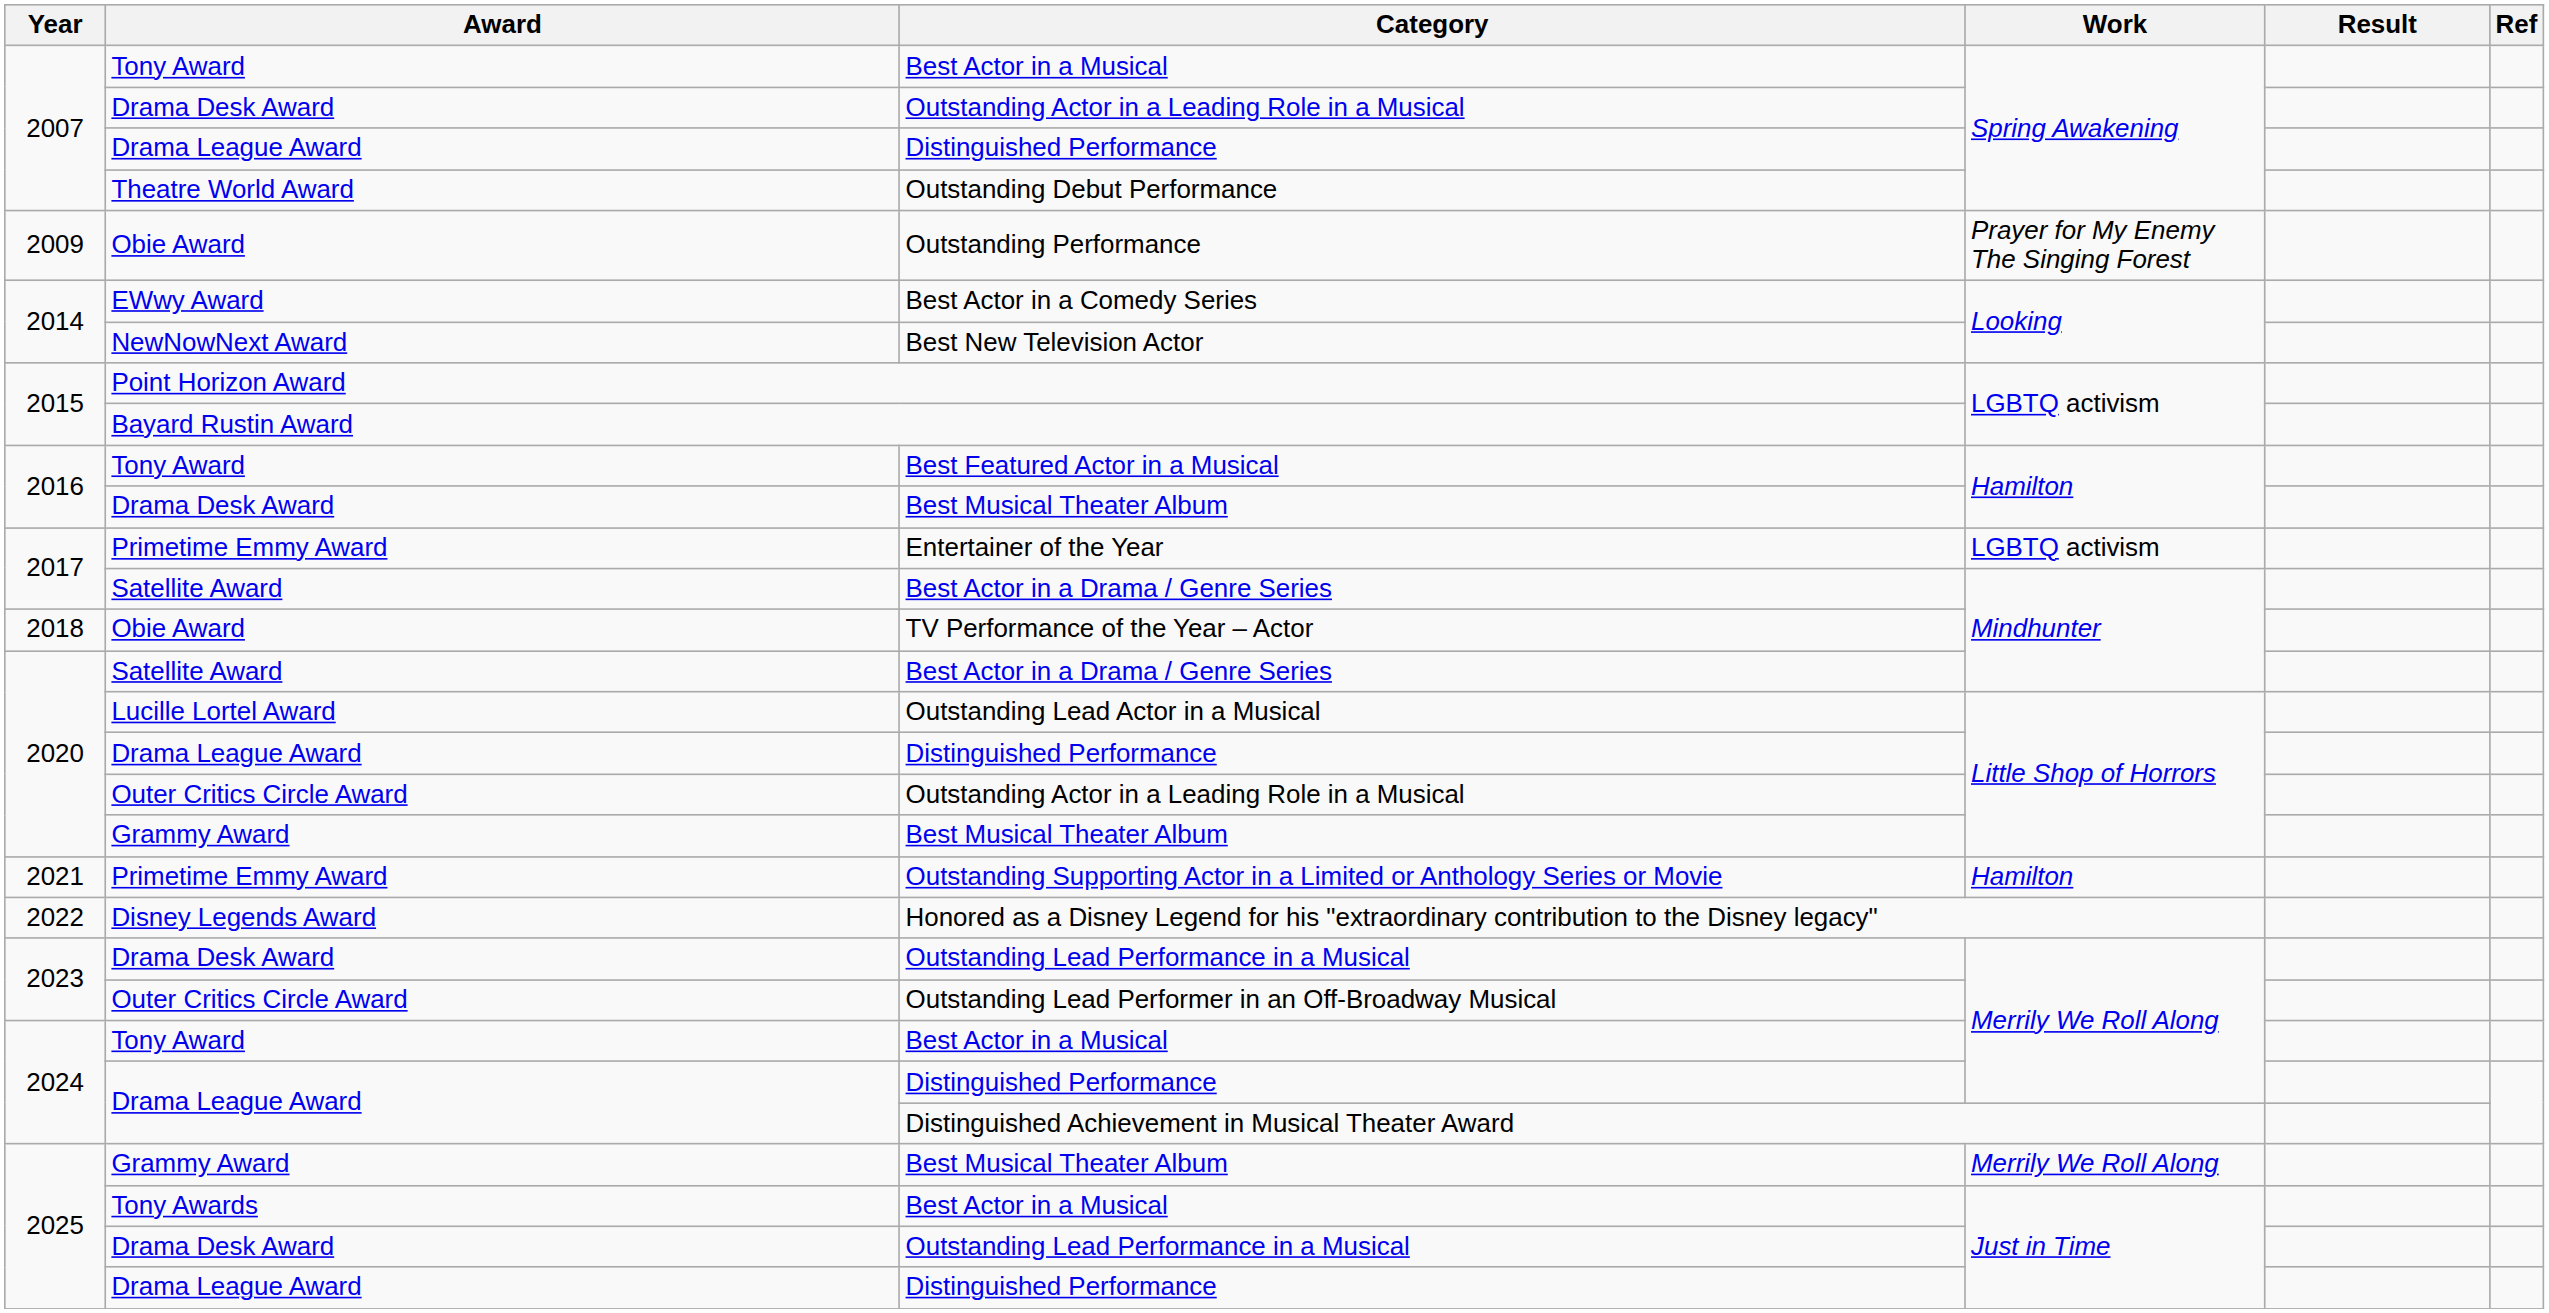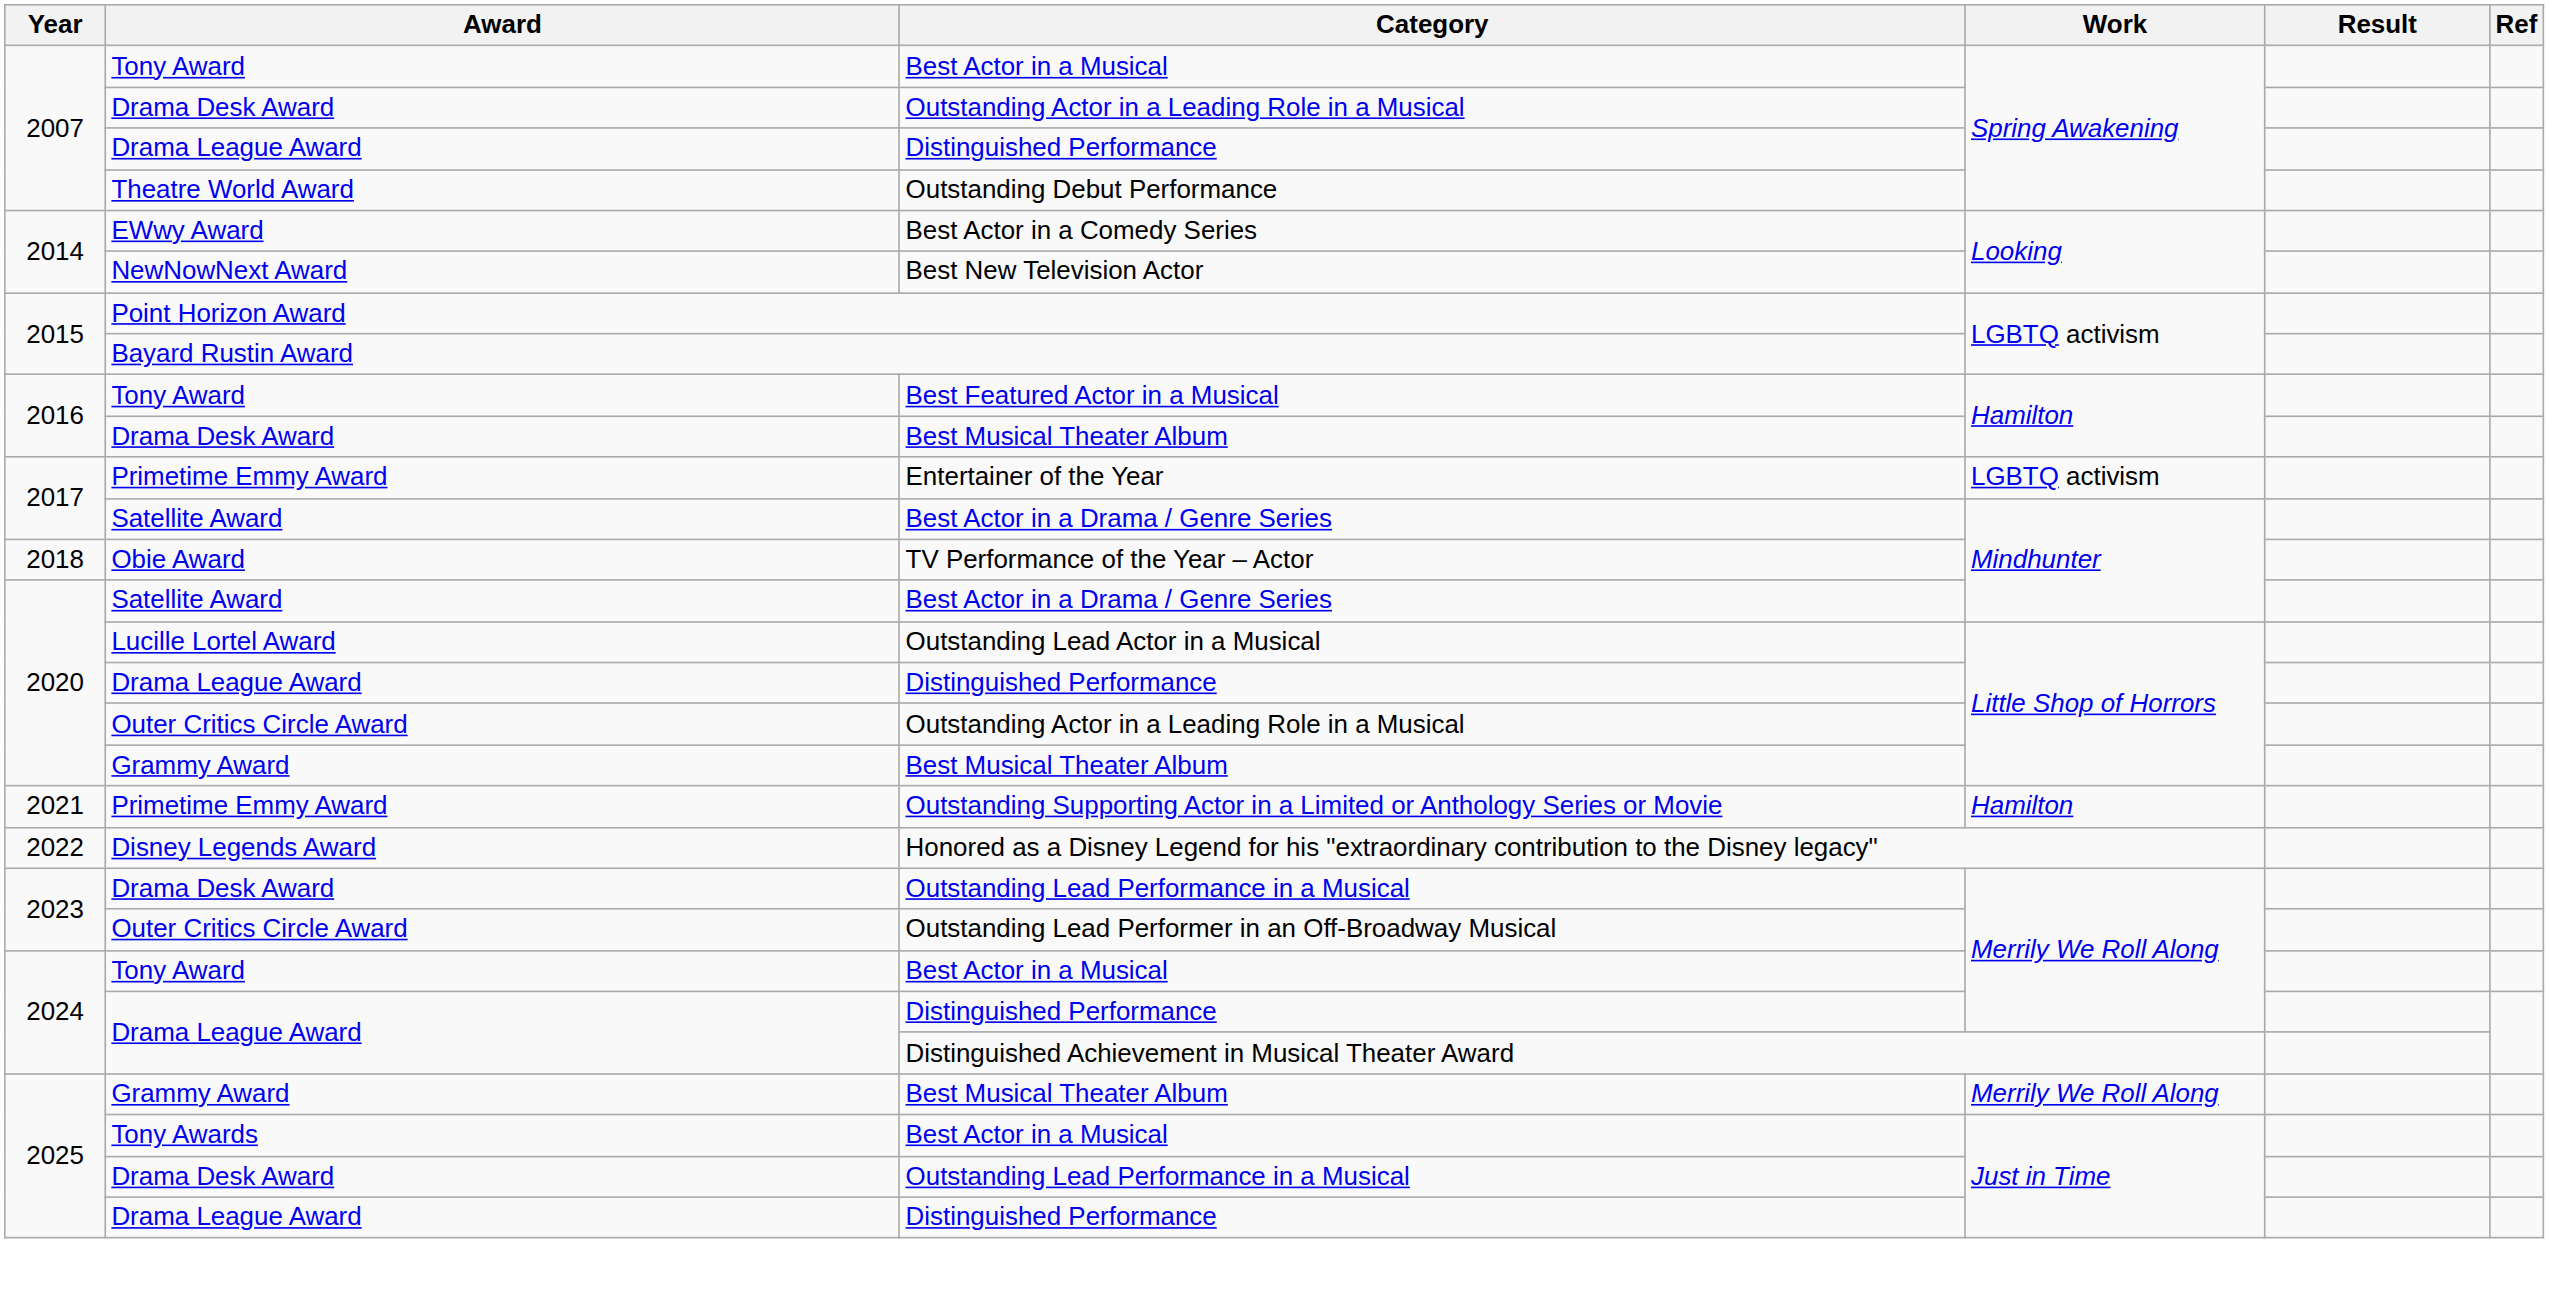 <table class="wikitable sortable">
 <tr>
 <th width=4% class=unsortable>Year</th>
 <th width=32%>Award</th>
 <th width=43% class=unsortable>Category</th>
 <th width=12% class=unsortable>Work</th>
 <th width=9%>Result</th>
 <th class="unsortable">Ref</th>
 </tr>
 <tr>
 <td rowspan=4 align=center>2007</td>
 <td><a href='#'>Tony Award</a></td>
 <td><a href='#'>Best Actor in a Musical</a></td>
 <td rowspan=4><em><a href='#'>Spring Awakening</a></em></td>
 <td></td>
 <td></td>
 </tr>
 <tr>
 <td><a href='#'>Drama Desk Award</a></td>
 <td><a href='#'>Outstanding Actor in a Leading Role in a Musical</a></td>
 <td></td>
 <td></td>
 </tr>
 <tr>
 <td><a href='#'>Drama League Award</a></td>
 <td><a href='#'>Distinguished Performance</a></td>
 <td></td>
 <td></td>
 </tr>
 <tr>
 <td><a href='#'>Theatre World Award</a></td>
 <td>Outstanding Debut Performance</td>
-<td></td>
-<td></td>
-</tr>
-<tr>
-<td align=center>2009</td>
-<td><a href='#'>Obie Award</a></td>
-<td>Outstanding Performance</td>
-<td><em>Prayer for My Enemy</em><br><em>The Singing Forest</em></td>
 <td></td>
 <td></td>
 </tr>
 <tr>
 <td rowspan="2" align=center>2014</td>
 <td><a href='#'>EWwy Award</a></td>
 <td>Best Actor in a Comedy Series</td>
 <td rowspan="2"><em><a href='#'>Looking</a></em></td>
 <td></td>
 <td></td>
 </tr>
 <tr>
 <td><a href='#'>NewNowNext Award</a></td>
 <td>Best New Television Actor</td>
 <td></td>
 <td></td>
 </tr>
 <tr>
 <td rowspan="2" align=center>2015</td>
 <td colspan="2"><a href='#'>Point Horizon Award</a></td>
 <td rowspan="2"><a href='#'>LGBTQ</a> activism</td>
 <td></td>
 <td></td>
 </tr>
 <tr>
 <td colspan=2><a href='#'>Bayard Rustin Award</a></td>
 <td></td>
 <td></td>
 </tr>
 <tr>
 <td rowspan=2 align=center>2016</td>
 <td><a href='#'>Tony Award</a></td>
 <td><a href='#'>Best Featured Actor in a Musical</a></td>
 <td rowspan=2><em><a href='#'>Hamilton</a></em></td>
 <td></td>
 <td></td>
 </tr>
 <tr>
 <td><a href='#'>Drama Desk Award</a></td>
 <td><a href='#'>Best Musical Theater Album</a></td>
 <td></td>
 <td></td>
 </tr>
 <tr>
 <td rowspan=2 align=center>2017</td>
 <td><a href='#'>Primetime Emmy Award</a></td>
 <td>Entertainer of the Year</td>
 <td><a href='#'>LGBTQ</a> activism</td>
 <td></td>
 <td></td>
 </tr>
 <tr>
 <td><a href='#'>Satellite Award</a></td>
 <td><a href='#'>Best Actor in a Drama / Genre Series</a></td>
 <td rowspan=3><em><a href='#'>Mindhunter</a></em></td>
 <td></td>
 <td></td>
 </tr>
 <tr>
 <td align=center>2018</td>
 <td><a href='#'>Obie Award</a></td>
 <td>TV Performance of the Year – Actor</td>
 <td></td>
 <td></td>
 </tr>
 <tr>
 <td rowspan=5 align=center>2020</td>
 <td><a href='#'>Satellite Award</a></td>
 <td><a href='#'>Best Actor in a Drama / Genre Series</a></td>
 <td></td>
 <td></td>
 </tr>
 <tr>
 <td><a href='#'>Lucille Lortel Award</a></td>
 <td>Outstanding Lead Actor in a Musical</td>
 <td rowspan=4><em><a href='#'>Little Shop of Horrors</a></em></td>
 <td></td>
 <td></td>
 </tr>
 <tr>
 <td><a href='#'>Drama League Award</a></td>
 <td><a href='#'>Distinguished Performance</a></td>
 <td></td>
 <td></td>
 </tr>
 <tr>
 <td><a href='#'>Outer Critics Circle Award</a></td>
 <td>Outstanding Actor in a Leading Role in a Musical</td>
 <td></td>
 <td></td>
 </tr>
 <tr>
 <td><a href='#'>Grammy Award</a></td>
 <td><a href='#'>Best Musical Theater Album</a></td>
 <td></td>
 <td></td>
 </tr>
 <tr>
 <td align=center>2021</td>
 <td><a href='#'>Primetime Emmy Award</a></td>
 <td><a href='#'>Outstanding Supporting Actor in a Limited or Anthology Series or Movie</a></td>
 <td><em><a href='#'>Hamilton</a></em></td>
 <td></td>
 <td></td>
 </tr>
 <tr>
 <td align=center>2022</td>
 <td><a href='#'>Disney Legends Award</a></td>
 <td colspan=2>Honored as a Disney Legend for his "extraordinary contribution to the Disney legacy"</td>
 <td></td>
 <td></td>
 </tr>
 <tr>
 <td rowspan=2 align=center>2023</td>
 <td><a href='#'>Drama Desk Award</a></td>
 <td><a href='#'>Outstanding Lead Performance in a Musical</a></td>
 <td rowspan="4"><em><a href='#'>Merrily We Roll Along</a></em></td>
 <td></td>
 <td></td>
 </tr>
 <tr>
 <td><a href='#'>Outer Critics Circle Award</a></td>
 <td>Outstanding Lead Performer in an Off-Broadway Musical</td>
 <td></td>
 <td></td>
 </tr>
 <tr>
 <td rowspan="3" align="center">2024</td>
 <td><a href='#'>Tony Award</a></td>
 <td><a href='#'>Best Actor in a Musical</a></td>
 <td></td>
 <td></td>
 </tr>
 <tr>
 <td rowspan=2><a href='#'>Drama League Award</a></td>
 <td><a href='#'>Distinguished Performance</a></td>
 <td></td>
 <td rowspan=2></td>
 </tr>
 <tr>
 <td colspan=2>Distinguished Achievement in Musical Theater Award</td>
 <td></td>
 </tr>
 <tr>
 <td rowspan="4" align=center>2025</td>
 <td><a href='#'>Grammy Award</a></td>
 <td><a href='#'>Best Musical Theater Album</a></td>
 <td><em><a href='#'>Merrily We Roll Along</a></em></td>
 <td></td>
 <td></td>
 </tr>
 <tr>
 <td><a href='#'>Tony Awards</a></td>
 <td><a href='#'>Best Actor in a Musical</a></td>
 <td rowspan=3><em><a href='#'>Just in Time</a></em></td>
 <td></td>
 <td></td>
 </tr>
 <tr>
 <td><a href='#'>Drama Desk Award</a></td>
 <td><a href='#'>Outstanding Lead Performance in a Musical</a></td>
 <td></td>
 <td></td>
 </tr>
 <tr>
 <td><a href='#'>Drama League Award</a></td>
 <td><a href='#'>Distinguished Performance</a></td>
 <td></td>
 <td></td>
 </tr>
 </table>
